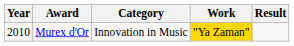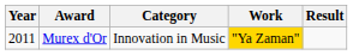 <table class="wikitable">
 <tr>
 <th>Year</th>
 <th>Award</th>
 <th>Category</th>
 <th>Work</th>
 <th>Result</th>
 </tr>
 <tr>
-<td>2010</td>
+<td>2011</td>
 <td><a href='#'>Murex d'Or</a></td>
 <td>Innovation in Music</td>
 <td style="background: gold;">"Ya Zaman"</td>
 <td></td>
 </tr>
 </table>
